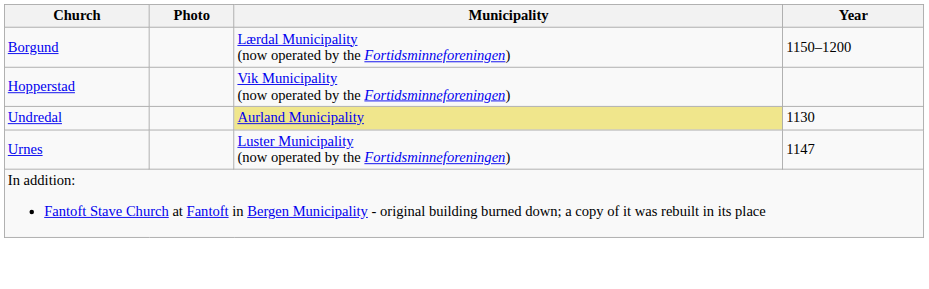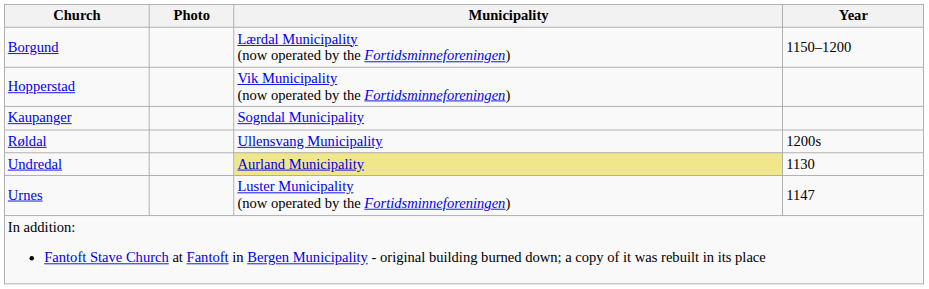 <table class="wikitable sortable" width="80%">
 <tr>
 <th>Church</th>
 <th>Photo</th>
 <th>Municipality</th>
 <th>Year</th>
 </tr>
 <tr>
 <td><a href='#'>Borgund</a></td>
 <td></td>
 <td><a href='#'>Lærdal Municipality</a><br>(now operated by the <em><a href='#'>Fortidsminneforeningen</a></em>)</td>
 <td>1150–1200</td>
 </tr>
 <tr>
 <td><a href='#'>Hopperstad</a></td>
 <td></td>
 <td><a href='#'>Vik Municipality</a><br>(now operated by the <em><a href='#'>Fortidsminneforeningen</a></em>)</td>
 <td></td>
 </tr>
 <tr>
+<td><a href='#'>Kaupanger</a></td>
+<td></td>
+<td><a href='#'>Sogndal Municipality</a></td>
+<td></td>
+</tr>
+<tr>
+<td><a href='#'>Røldal</a></td>
+<td></td>
+<td><a href='#'>Ullensvang Municipality</a></td>
+<td>1200s</td>
+</tr>
+<tr>
 <td><a href='#'>Undredal</a></td>
 <td></td>
 <td style="background: khaki;"><a href='#'>Aurland Municipality</a></td>
 <td>1130</td>
 </tr>
 <tr>
 <td><a href='#'>Urnes</a></td>
 <td></td>
 <td><a href='#'>Luster Municipality</a><br>(now operated by the <em><a href='#'>Fortidsminneforeningen</a></em>)</td>
 <td>1147</td>
 </tr>
 <tr>
 <td colspan="4">In addition:<br><ul><li><a href='#'>Fantoft Stave Church</a> at <a href='#'>Fantoft</a> in <a href='#'>Bergen Municipality</a> - original building burned down; a copy of it was rebuilt in its place</li></ul></td>
 </tr>
 </table>
